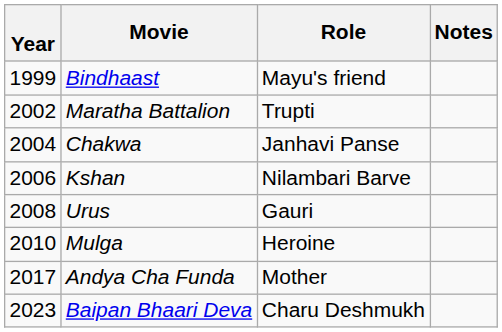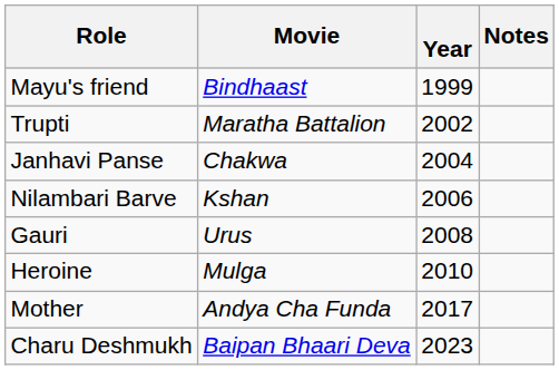 <table class="wikitable">
 <tr>
+<th>Role</th>
+<th>Movie</th>
 <th><br>Year</th>
-<th>Movie</th>
-<th>Role</th>
 <th>Notes</th>
 </tr>
 <tr>
+<td>Mayu's friend</td>
+<td><em><a href='#'>Bindhaast</a></em></td>
 <td>1999</td>
-<td><em><a href='#'>Bindhaast</a></em></td>
-<td>Mayu's friend</td>
 <td></td>
 </tr>
 <tr>
+<td>Trupti</td>
+<td><em>Maratha Battalion</em></td>
 <td>2002</td>
-<td><em>Maratha Battalion</em></td>
-<td>Trupti</td>
 <td></td>
 </tr>
 <tr>
+<td>Janhavi Panse</td>
+<td><em>Chakwa</em></td>
 <td>2004</td>
-<td><em>Chakwa</em></td>
-<td>Janhavi Panse</td>
 <td></td>
 </tr>
 <tr>
+<td>Nilambari Barve</td>
+<td><em>Kshan</em></td>
 <td>2006</td>
-<td><em>Kshan</em></td>
-<td>Nilambari Barve</td>
 <td></td>
 </tr>
 <tr>
+<td>Gauri</td>
+<td><em>Urus</em></td>
 <td>2008</td>
-<td><em>Urus</em></td>
-<td>Gauri</td>
 <td></td>
 </tr>
 <tr>
+<td>Heroine</td>
+<td><em>Mulga</em></td>
 <td>2010</td>
-<td><em>Mulga</em></td>
-<td>Heroine</td>
 <td></td>
 </tr>
 <tr>
+<td>Mother</td>
+<td><em>Andya Cha Funda</em></td>
 <td>2017</td>
-<td><em>Andya Cha Funda</em></td>
-<td>Mother</td>
 <td></td>
 </tr>
 <tr>
+<td>Charu Deshmukh</td>
+<td><em><a href='#'>Baipan Bhaari Deva</a></em></td>
 <td>2023</td>
-<td><em><a href='#'>Baipan Bhaari Deva</a></em></td>
-<td>Charu Deshmukh</td>
 <td></td>
 </tr>
 </table>
